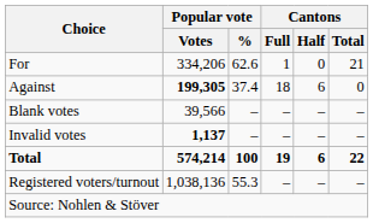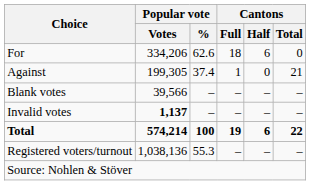 <table class=wikitable style=text-align:right>
 <tr>
 <th rowspan=2>Choice</th>
 <th colspan=2>Popular vote</th>
 <th colspan=3>Cantons</th>
 </tr>
 <tr>
 <th>Votes</th>
 <th>%</th>
 <th>Full</th>
 <th>Half</th>
 <th>Total</th>
 </tr>
 <tr>
 <td align=left>For</td>
 <td>334,206</td>
 <td>62.6</td>
+<td>18</td>
+<td>6</td>
+<td>0</td>
+</tr>
+<tr>
+<td align=left>Against</td>
+<td>199,305</td>
+<td>37.4</td>
 <td>1</td>
 <td>0</td>
 <td>21</td>
-</tr>
-<tr>
-<td align=left>Against</td>
-<td><strong>199,305</strong></td>
-<td>37.4</td>
-<td>18</td>
-<td>6</td>
-<td>0</td>
 </tr>
 <tr>
 <td align=left>Blank votes</td>
 <td>39,566</td>
 <td>–</td>
 <td>–</td>
 <td>–</td>
 <td>–</td>
 </tr>
 <tr>
 <td align=left>Invalid votes</td>
 <td><strong>1,137</strong></td>
 <td>–</td>
 <td>–</td>
 <td>–</td>
 <td>–</td>
 </tr>
 <tr>
 <td align=left><strong>Total</strong></td>
 <td><strong>574,214</strong></td>
 <td><strong>100</strong></td>
 <td><strong>19</strong></td>
 <td><strong>6</strong></td>
 <td><strong>22</strong></td>
 </tr>
 <tr>
 <td align=left>Registered voters/turnout</td>
 <td>1,038,136</td>
 <td>55.3</td>
 <td>–</td>
 <td>–</td>
 <td>–</td>
 </tr>
 <tr>
 <td align=left colspan=6>Source: Nohlen & Stöver</td>
 </tr>
 </table>
